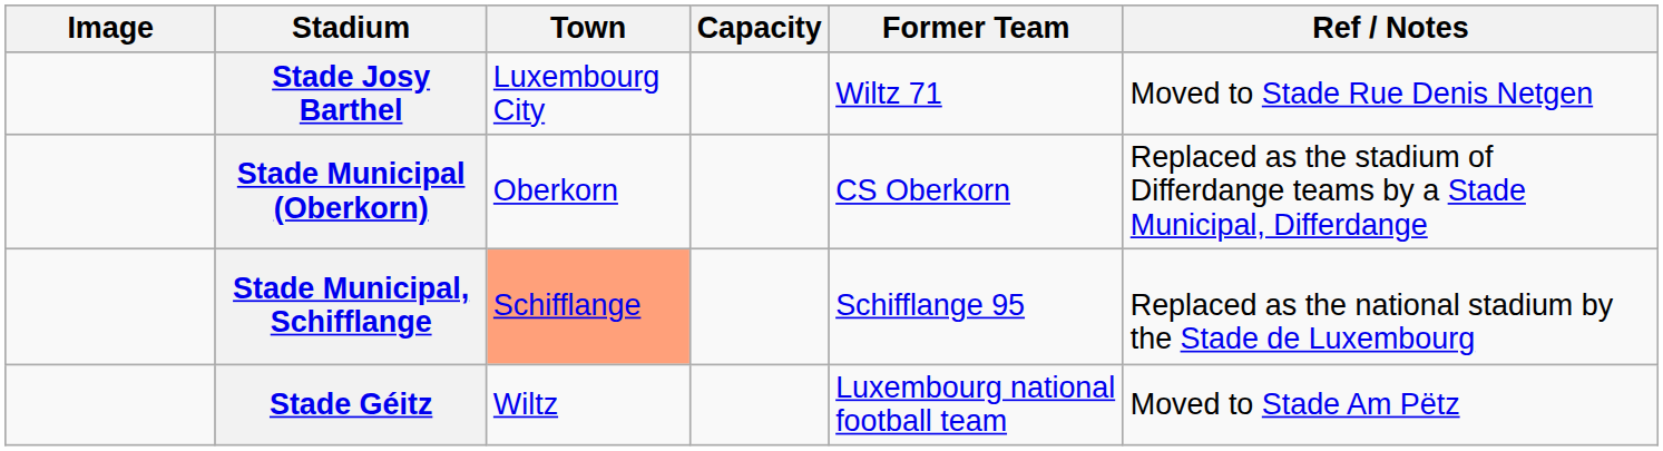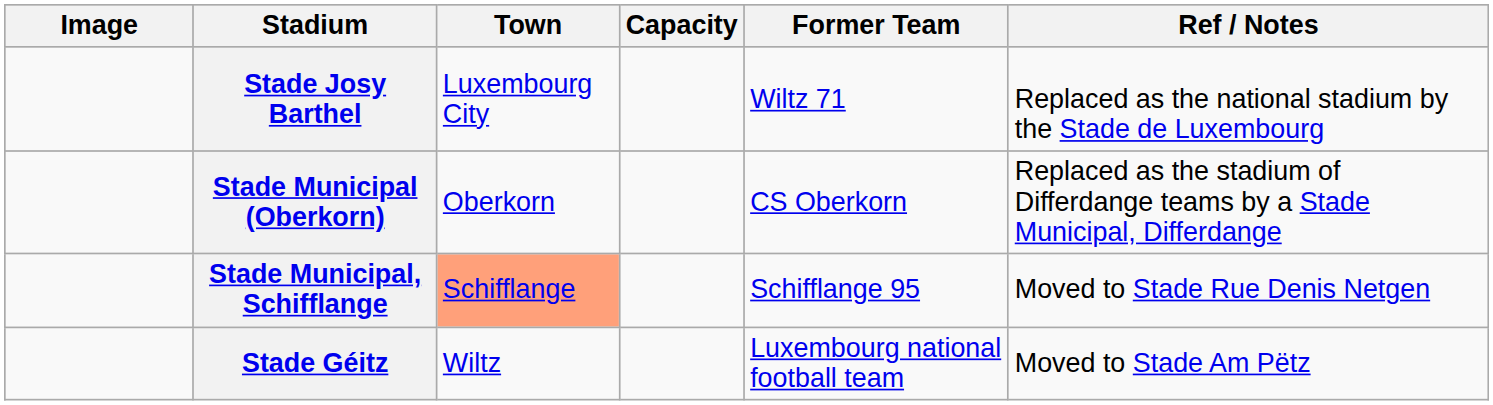 <table class="wikitable sortable sticky-header plainrowheaders" width="100%">
 <tr>
 <th width="105px">Image</th>
 <th>Stadium</th>
 <th>Town</th>
 <th>Capacity</th>
 <th>Former Team</th>
 <th>Ref / Notes</th>
 </tr>
 <tr>
 <td></td>
 <th scope="row"><a href='#'>Stade Josy Barthel</a></th>
 <td><a href='#'>Luxembourg City</a></td>
 <td></td>
 <td><a href='#'>Wiltz 71</a></td>
-<td>Moved to <a href='#'>Stade Rue Denis Netgen</a></td>
+<td><br>Replaced as the national stadium by the <a href='#'>Stade de Luxembourg</a></td>
 </tr>
 <tr>
 <td></td>
 <th scope=row><a href='#'>Stade Municipal (Oberkorn)</a></th>
 <td><a href='#'>Oberkorn</a></td>
 <td></td>
 <td><a href='#'>CS Oberkorn</a></td>
 <td>Replaced as the stadium of Differdange teams by a <a href='#'>Stade Municipal, Differdange</a></td>
 </tr>
 <tr>
 <td></td>
 <th scope=row><a href='#'>Stade Municipal, Schifflange</a></th>
 <td style="background: lightsalmon;"><a href='#'>Schifflange</a></td>
 <td></td>
 <td><a href='#'>Schifflange 95</a></td>
-<td><br>Replaced as the national stadium by the <a href='#'>Stade de Luxembourg</a></td>
+<td>Moved to <a href='#'>Stade Rue Denis Netgen</a></td>
 </tr>
 <tr>
 <td></td>
 <th scope=row><a href='#'>Stade Géitz</a></th>
 <td><a href='#'>Wiltz</a></td>
 <td></td>
 <td><a href='#'>Luxembourg national football team</a></td>
 <td>Moved to <a href='#'>Stade Am Pëtz</a></td>
 </tr>
 </table>
